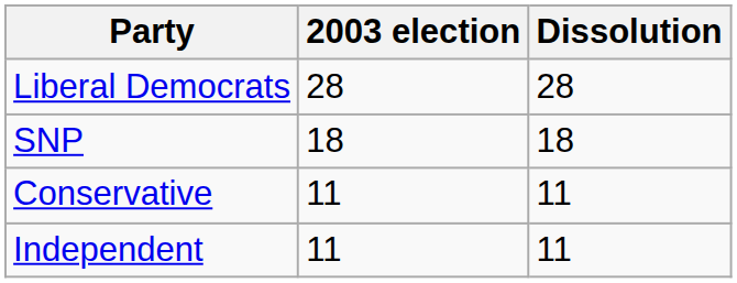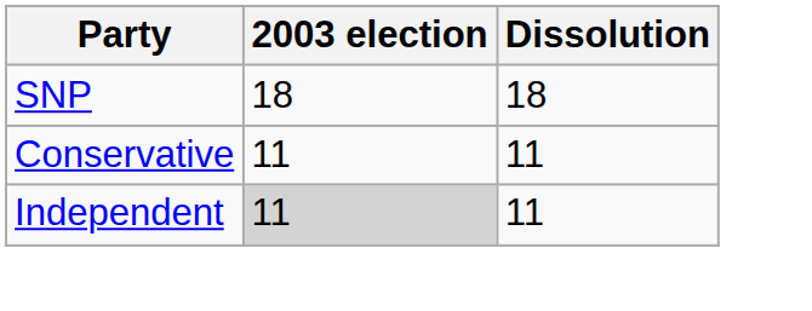 <table class="wikitable">
 <tr>
 <th>Party</th>
 <th>2003 election</th>
 <th>Dissolution</th>
-</tr>
-<tr>
-<td><a href='#'>Liberal Democrats</a></td>
-<td>28</td>
-<td>28</td>
 </tr>
 <tr>
 <td><a href='#'>SNP</a></td>
 <td>18</td>
 <td>18</td>
 </tr>
 <tr>
 <td><a href='#'>Conservative</a></td>
 <td>11</td>
 <td>11</td>
 </tr>
 <tr>
 <td><a href='#'>Independent</a></td>
-<td>11</td>
+<td style="background: lightgrey;">11</td>
 <td>11</td>
 </tr>
 </table>
